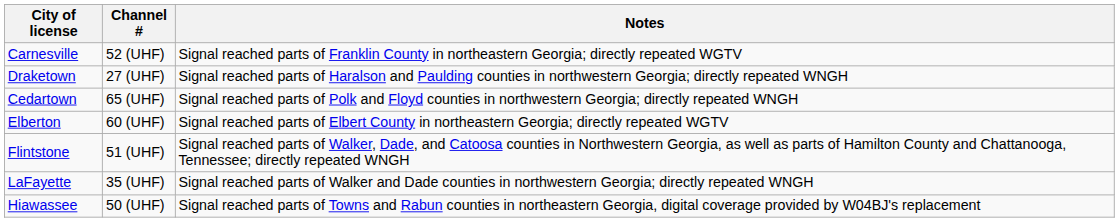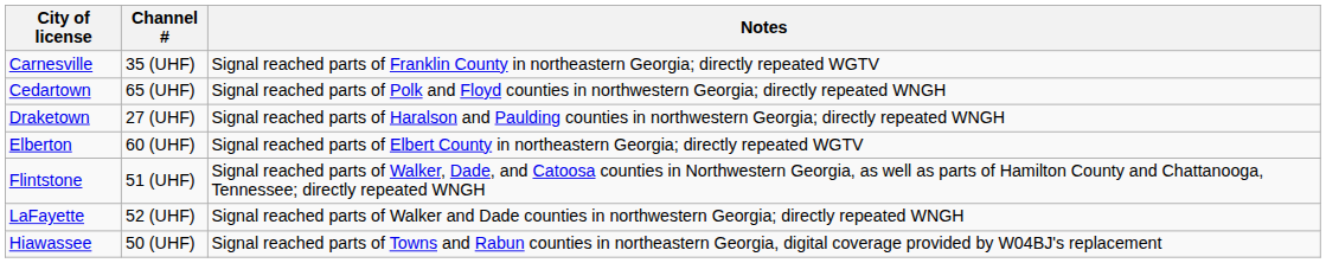 <table class="sortable wikitable">
 <tr>
 <th>City of license</th>
 <th>Channel #</th>
 <th>Notes</th>
 </tr>
 <tr>
 <td><a href='#'>Carnesville</a></td>
-<td>52 (UHF)</td>
+<td>35 (UHF)</td>
 <td>Signal reached parts of <a href='#'>Franklin County</a> in northeastern Georgia; directly repeated WGTV</td>
+</tr>
+<tr>
+<td><a href='#'>Cedartown</a></td>
+<td>65 (UHF)</td>
+<td>Signal reached parts of <a href='#'>Polk</a> and <a href='#'>Floyd</a> counties in northwestern Georgia; directly repeated WNGH</td>
 </tr>
 <tr>
 <td><a href='#'>Draketown</a></td>
 <td>27 (UHF)</td>
 <td>Signal reached parts of <a href='#'>Haralson</a> and <a href='#'>Paulding</a> counties in northwestern Georgia; directly repeated WNGH</td>
-</tr>
-<tr>
-<td><a href='#'>Cedartown</a></td>
-<td>65 (UHF)</td>
-<td>Signal reached parts of <a href='#'>Polk</a> and <a href='#'>Floyd</a> counties in northwestern Georgia; directly repeated WNGH</td>
 </tr>
 <tr>
 <td><a href='#'>Elberton</a></td>
 <td>60 (UHF)</td>
 <td>Signal reached parts of <a href='#'>Elbert County</a> in northeastern Georgia; directly repeated WGTV</td>
 </tr>
 <tr>
 <td><a href='#'>Flintstone</a></td>
 <td>51 (UHF)</td>
 <td>Signal reached parts of <a href='#'>Walker</a>, <a href='#'>Dade</a>, and <a href='#'>Catoosa</a> counties in Northwestern Georgia, as well as parts of Hamilton County and Chattanooga, Tennessee; directly repeated WNGH</td>
 </tr>
 <tr>
 <td><a href='#'>LaFayette</a></td>
-<td>35 (UHF)</td>
+<td>52 (UHF)</td>
 <td>Signal reached parts of Walker and Dade counties in northwestern Georgia; directly repeated WNGH</td>
 </tr>
 <tr>
 <td><a href='#'>Hiawassee</a></td>
 <td>50 (UHF)</td>
 <td>Signal reached parts of <a href='#'>Towns</a> and <a href='#'>Rabun</a> counties in northeastern Georgia, digital coverage provided by W04BJ's replacement</td>
 </tr>
 </table>
